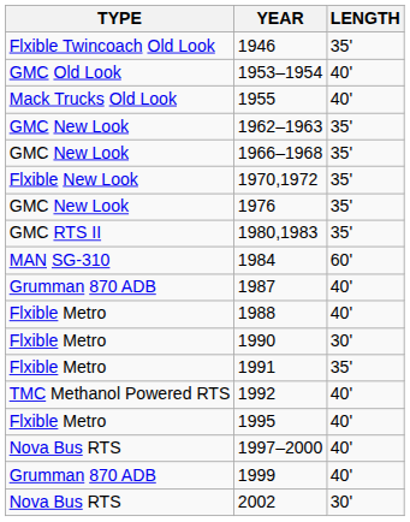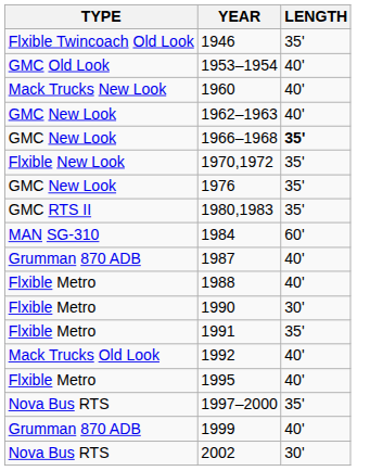 <table class="wikitable">
 <tr>
 <th>TYPE</th>
 <th>YEAR</th>
 <th>LENGTH</th>
 </tr>
 <tr>
 <td><a href='#'>Flxible Twincoach</a> <a href='#'>Old Look</a></td>
 <td>1946</td>
 <td>35'</td>
 </tr>
 <tr>
 <td><a href='#'>GMC</a> <a href='#'>Old Look</a></td>
 <td>1953–1954</td>
 <td>40'</td>
 </tr>
 <tr>
-<td><a href='#'>Mack Trucks</a> <a href='#'>Old Look</a></td>
-<td>1955</td>
+<td><a href='#'>Mack Trucks</a> <a href='#'>New Look</a></td>
+<td>1960</td>
 <td>40'</td>
 </tr>
 <tr>
 <td><a href='#'>GMC</a> <a href='#'>New Look</a></td>
 <td>1962–1963</td>
-<td>35'</td>
+<td>40'</td>
 </tr>
 <tr>
 <td>GMC <a href='#'>New Look</a></td>
 <td>1966–1968</td>
-<td>35'</td>
+<td><strong>35'</strong></td>
 </tr>
 <tr>
 <td><a href='#'>Flxible</a> <a href='#'>New Look</a></td>
 <td>1970,1972</td>
 <td>35'</td>
 </tr>
 <tr>
 <td>GMC <a href='#'>New Look</a></td>
 <td>1976</td>
 <td>35'</td>
 </tr>
 <tr>
 <td>GMC <a href='#'>RTS II</a></td>
 <td>1980,1983</td>
 <td>35'</td>
 </tr>
 <tr>
 <td><a href='#'>MAN</a> <a href='#'>SG-310</a></td>
 <td>1984</td>
 <td>60'</td>
 </tr>
 <tr>
 <td><a href='#'>Grumman</a> <a href='#'>870 ADB</a></td>
 <td>1987</td>
 <td>40'</td>
 </tr>
 <tr>
 <td><a href='#'>Flxible</a>  Metro</td>
 <td>1988</td>
 <td>40'</td>
 </tr>
 <tr>
 <td><a href='#'>Flxible</a> Metro</td>
 <td>1990</td>
 <td>30'</td>
 </tr>
 <tr>
 <td><a href='#'>Flxible</a> Metro</td>
 <td>1991</td>
 <td>35'</td>
 </tr>
 <tr>
-<td><a href='#'>TMC</a> Methanol Powered RTS</td>
+<td><a href='#'>Mack Trucks</a> <a href='#'>Old Look</a></td>
 <td>1992</td>
 <td>40'</td>
 </tr>
 <tr>
 <td><a href='#'>Flxible</a> Metro</td>
 <td>1995</td>
 <td>40'</td>
 </tr>
 <tr>
 <td><a href='#'>Nova Bus</a> RTS</td>
 <td>1997–2000</td>
-<td>40'</td>
+<td>35'</td>
 </tr>
 <tr>
 <td><a href='#'>Grumman</a> <a href='#'>870 ADB</a></td>
 <td>1999</td>
 <td>40'</td>
 </tr>
 <tr>
 <td><a href='#'>Nova Bus</a> RTS</td>
 <td>2002</td>
 <td>30'</td>
 </tr>
 </table>
